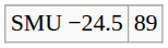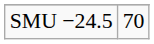 <table class="wikitable">
 <tr align="center">
 </tr>
 <tr align="center">
 <td>SMU −24.5</td>
-<td>89</td>
+<td>70</td>
 </tr>
 </table>
